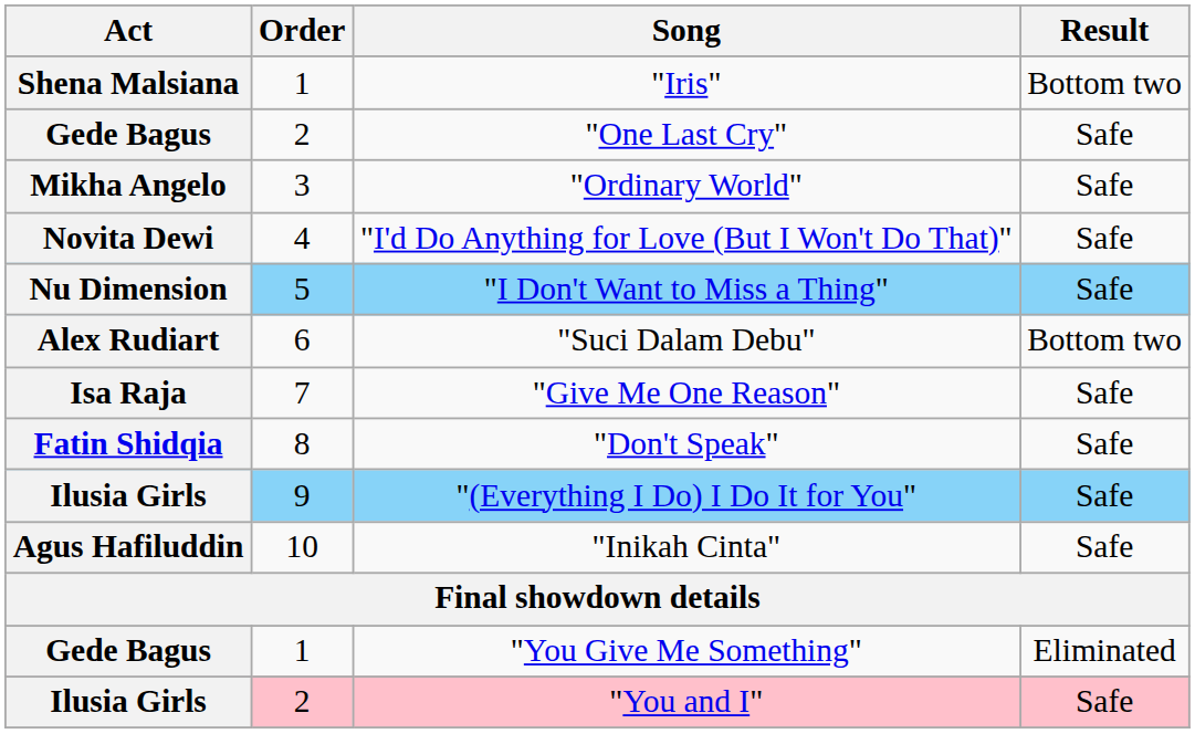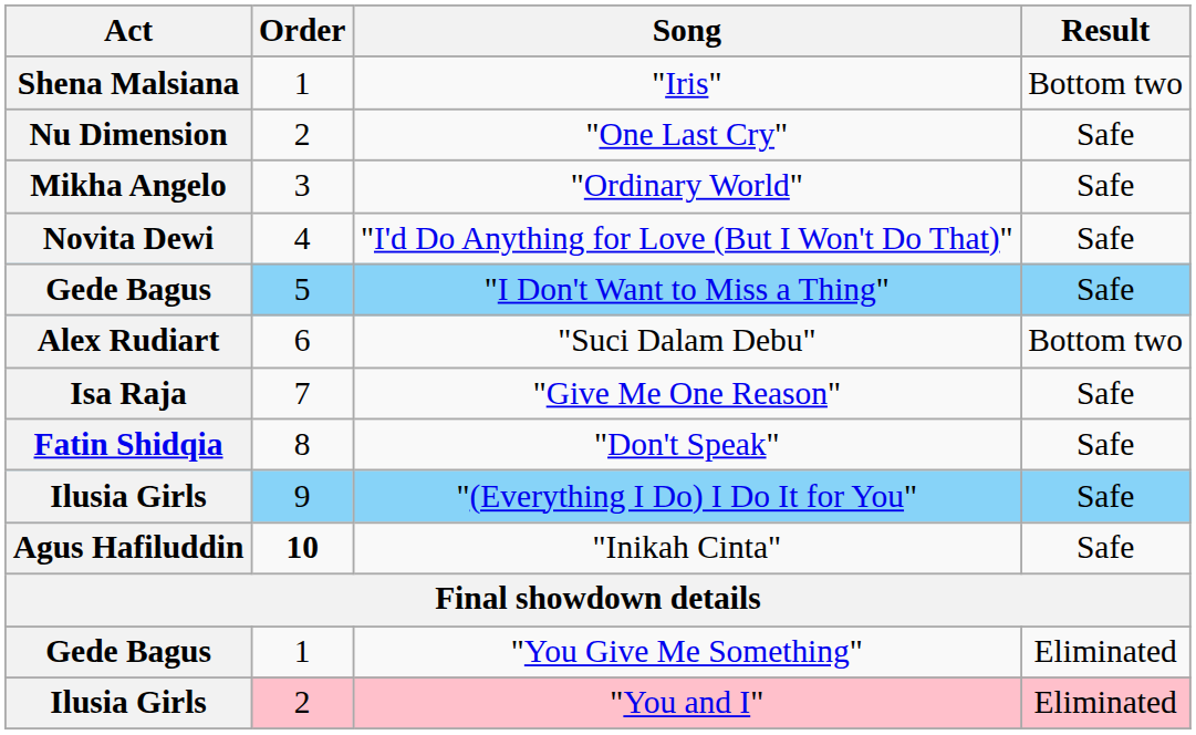 <table class="wikitable plainrowheaders" style="text-align:center;">
 <tr>
 <th scope="col">Act</th>
 <th scope="col">Order</th>
 <th scope="col">Song</th>
 <th scope="col">Result</th>
 </tr>
 <tr>
 <th scope="row">Shena Malsiana</th>
 <td>1</td>
 <td>"<a href='#'>Iris</a>"</td>
 <td>Bottom two</td>
 </tr>
 <tr>
-<th scope="row">Gede Bagus</th>
+<th scope="row">Nu Dimension</th>
 <td>2</td>
 <td>"<a href='#'>One Last Cry</a>"</td>
 <td>Safe</td>
 </tr>
 <tr>
 <th scope="row">Mikha Angelo</th>
 <td>3</td>
 <td>"<a href='#'>Ordinary World</a>"</td>
 <td>Safe</td>
 </tr>
 <tr>
 <th scope="row">Novita Dewi</th>
 <td>4</td>
 <td>"<a href='#'>I'd Do Anything for Love (But I Won't Do That)</a>"</td>
 <td>Safe</td>
 </tr>
 <tr style="background:#87D3F8;">
-<th scope="row">Nu Dimension</th>
+<th scope="row">Gede Bagus</th>
 <td>5</td>
 <td>"<a href='#'>I Don't Want to Miss a Thing</a>"</td>
 <td>Safe</td>
 </tr>
 <tr>
 <th scope="row">Alex Rudiart</th>
 <td>6</td>
 <td>"Suci Dalam Debu"</td>
 <td>Bottom two</td>
 </tr>
 <tr>
 <th scope="row">Isa Raja</th>
 <td>7</td>
 <td>"<a href='#'>Give Me One Reason</a>"</td>
 <td>Safe</td>
 </tr>
 <tr>
 <th scope="row"><a href='#'>Fatin Shidqia</a></th>
 <td>8</td>
 <td>"<a href='#'>Don't Speak</a>"</td>
 <td>Safe</td>
 </tr>
 <tr style="background:#87D3F8;">
 <th scope="row">Ilusia Girls</th>
 <td>9</td>
 <td>"<a href='#'>(Everything I Do) I Do It for You</a>"</td>
 <td>Safe</td>
 </tr>
 <tr>
 <th scope="row">Agus Hafiluddin</th>
-<td>10</td>
+<td><strong>10</strong></td>
 <td>"Inikah Cinta"</td>
 <td>Safe</td>
 </tr>
 <tr>
 <th colspan="4">Final showdown details</th>
 </tr>
 <tr>
 <th scope="row">Gede Bagus</th>
 <td>1</td>
 <td>"<a href='#'>You Give Me Something</a>"</td>
 <td>Eliminated</td>
 </tr>
 <tr style="background:pink;">
 <th scope="row">Ilusia Girls</th>
 <td>2</td>
 <td>"<a href='#'>You and I</a>"</td>
-<td>Safe</td>
+<td>Eliminated</td>
 </tr>
 </table>
